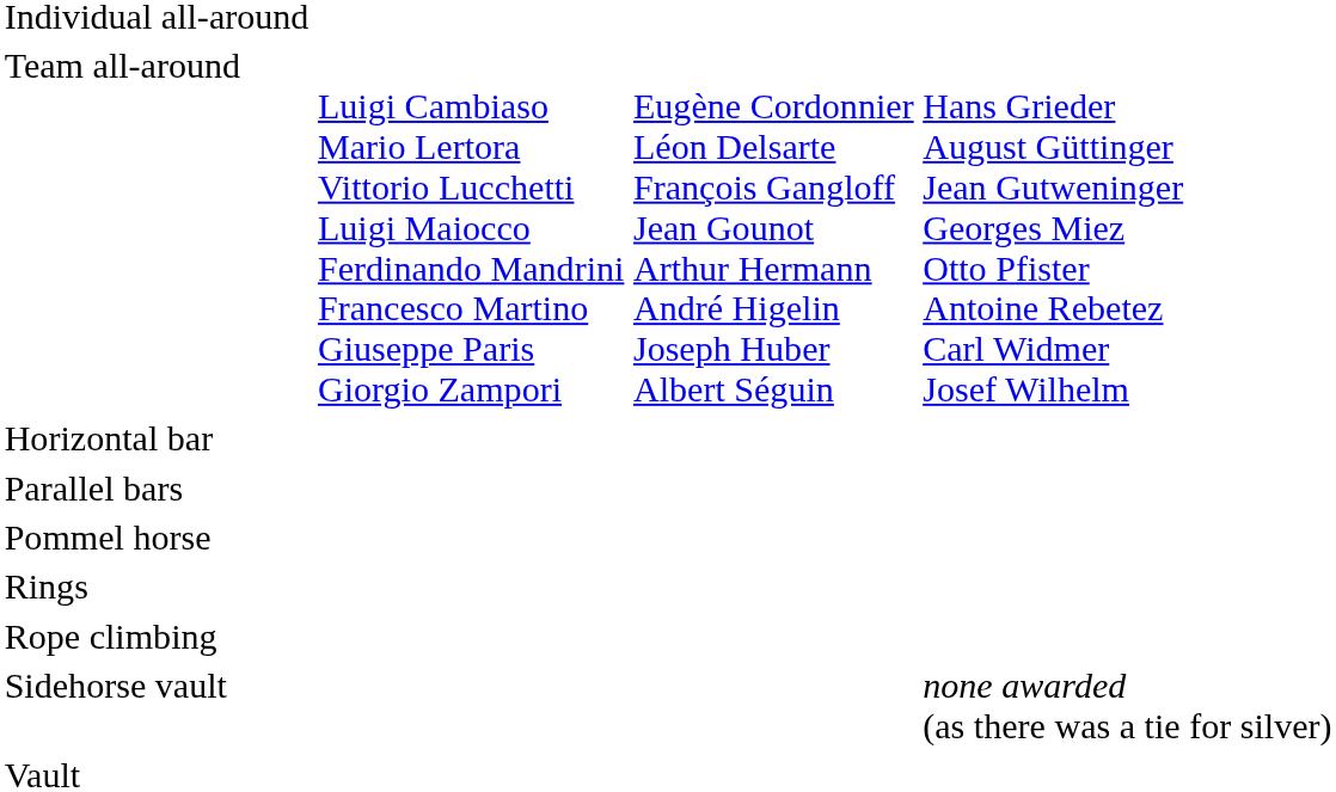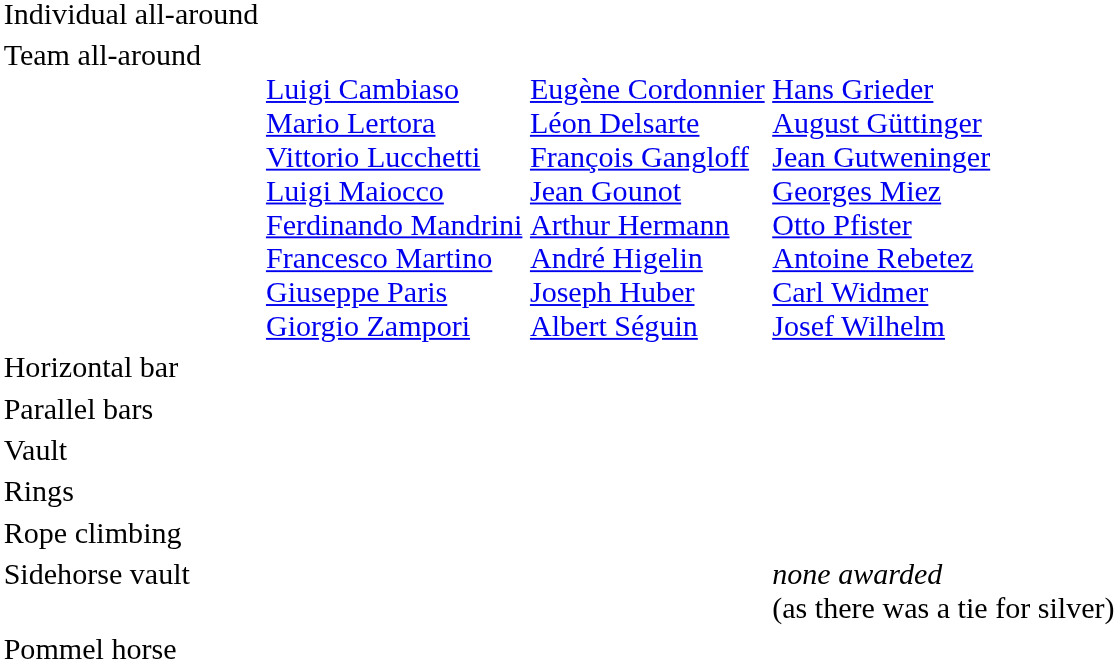 <table>
 <tr valign="top">
 <td>Individual all-around<br></td>
 <td></td>
 <td></td>
 <td></td>
 </tr>
 <tr valign="top">
 <td>Team all-around<br></td>
 <td><br><a href='#'>Luigi Cambiaso</a><br><a href='#'>Mario Lertora</a><br><a href='#'>Vittorio Lucchetti</a><br><a href='#'>Luigi Maiocco</a><br><a href='#'>Ferdinando Mandrini</a><br><a href='#'>Francesco Martino</a><br><a href='#'>Giuseppe Paris</a><br><a href='#'>Giorgio Zampori</a></td>
 <td><br><a href='#'>Eugène Cordonnier</a><br><a href='#'>Léon Delsarte</a><br><a href='#'>François Gangloff</a><br><a href='#'>Jean Gounot</a><br><a href='#'>Arthur Hermann</a><br><a href='#'>André Higelin</a><br><a href='#'>Joseph Huber</a><br><a href='#'>Albert Séguin</a></td>
 <td><br><a href='#'>Hans Grieder</a><br><a href='#'>August Güttinger</a><br><a href='#'>Jean Gutweninger</a><br><a href='#'>Georges Miez</a><br><a href='#'>Otto Pfister</a><br><a href='#'>Antoine Rebetez</a><br><a href='#'>Carl Widmer</a><br><a href='#'>Josef Wilhelm</a></td>
 </tr>
 <tr>
 <td>Horizontal bar<br></td>
 <td></td>
 <td></td>
 <td></td>
 </tr>
 <tr>
 <td>Parallel bars<br></td>
 <td></td>
 <td></td>
 <td></td>
 </tr>
 <tr>
-<td>Pommel horse<br></td>
+<td>Vault<br></td>
 <td></td>
 <td></td>
 <td></td>
 </tr>
 <tr>
 <td>Rings<br></td>
 <td></td>
 <td></td>
 <td></td>
 </tr>
 <tr valign="top">
 <td rowspan=2>Rope climbing<br></td>
 <td rowspan=2></td>
 <td rowspan=2></td>
 <td></td>
 </tr>
 <tr>
 <td></td>
 </tr>
 <tr valign="top">
 <td rowspan=2>Sidehorse vault<br></td>
 <td rowspan=2></td>
 <td></td>
 <td rowspan=2><em>none awarded</em><br>(as there was a tie for silver)</td>
 </tr>
 <tr>
 <td></td>
 </tr>
 <tr>
-<td>Vault<br></td>
+<td>Pommel horse<br></td>
 <td></td>
 <td></td>
 <td></td>
 </tr>
 </table>
